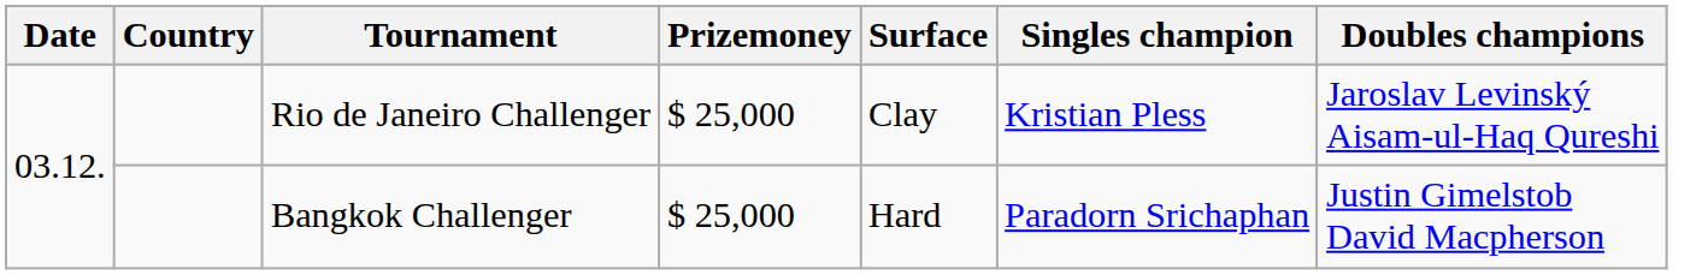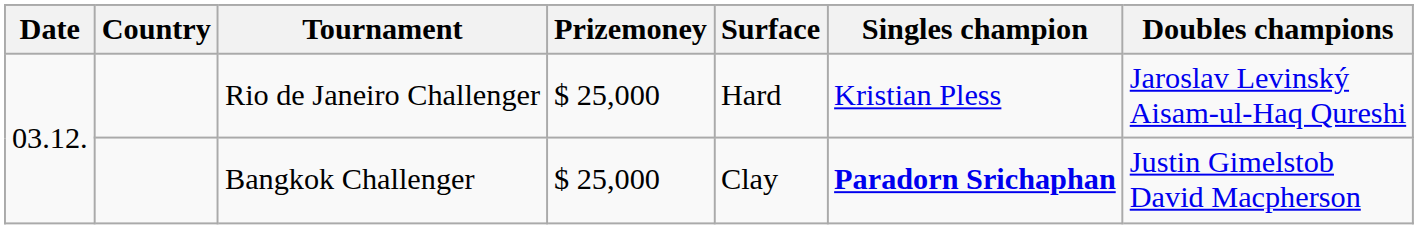 <table class="sortable wikitable" style=font-size:97%>
 <tr>
 <th>Date</th>
 <th>Country</th>
 <th>Tournament</th>
 <th>Prizemoney</th>
 <th>Surface</th>
 <th>Singles champion</th>
 <th>Doubles champions</th>
 </tr>
 <tr>
 <td rowspan="2">03.12.</td>
 <td></td>
 <td>Rio de Janeiro Challenger</td>
 <td>$ 25,000</td>
-<td>Clay</td>
+<td>Hard</td>
 <td> <a href='#'>Kristian Pless</a></td>
 <td> <a href='#'>Jaroslav Levinský</a><br> <a href='#'>Aisam-ul-Haq Qureshi</a></td>
 </tr>
 <tr>
 <td></td>
 <td>Bangkok Challenger</td>
 <td>$ 25,000</td>
-<td>Hard</td>
-<td> <a href='#'>Paradorn Srichaphan</a></td>
+<td>Clay</td>
+<td><strong> <a href='#'>Paradorn Srichaphan</a></strong></td>
 <td> <a href='#'>Justin Gimelstob</a><br> <a href='#'>David Macpherson</a></td>
 </tr>
 </table>
